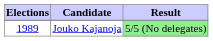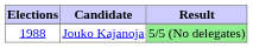 <table class="toccolours" border=1 cellspacing=0 cellpadding=2 style="text-align:center; border-collapse:collapse;">
 <tr style="background:#ccccff">
 <th>Elections</th>
 <th>Candidate</th>
 <th>Result</th>
 </tr>
 <tr style="background:#ccccff">
 </tr>
 <tr>
-<td><a href='#'>1989</a></td>
+<td><a href='#'>1988</a></td>
 <td rowspan=1><a href='#'>Jouko Kajanoja</a></td>
 <td style="background: lightgreen;">5/5 (No delegates)</td>
 </tr>
 </table>
